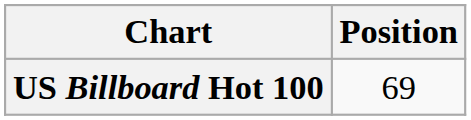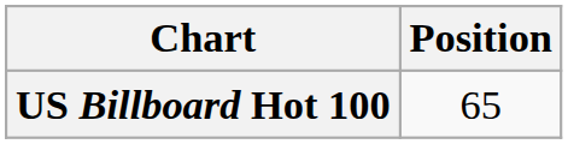 <table class="wikitable plainrowheaders" style="text-align:center">
 <tr>
 <th scope="col">Chart</th>
 <th scope="col">Position</th>
 </tr>
 <tr>
 <th scope="row">US <em>Billboard</em> Hot 100</th>
-<td>69</td>
+<td>65</td>
 </tr>
 </table>
